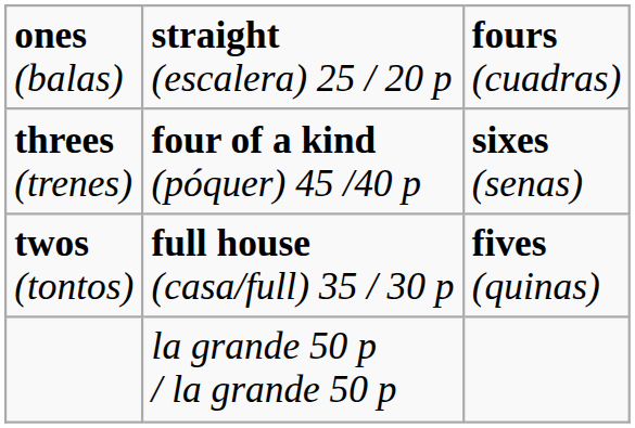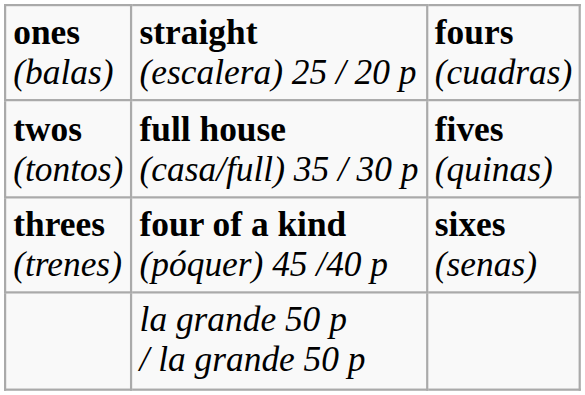 <table class="wikitable">
 <tr>
 <td><strong>ones</strong> <br><em>(balas)</em></td>
 <td><strong>straight</strong><br><em>(escalera) 25 / 20 p</em></td>
 <td><strong>fours</strong> <br><em>(cuadras)</em></td>
 </tr>
 <tr>
+<td><strong>twos</strong> <br><em>(tontos)</em></td>
+<td><strong>full house</strong><br><em>(casa/full) 35 / 30 p</em></td>
+<td><strong>fives</strong> <br><em>(quinas)</em></td>
+</tr>
+<tr>
 <td><strong>threes</strong> <br><em>(trenes)</em></td>
 <td><strong>four of a kind</strong><br><em>(póquer) 45 /40 p</em></td>
 <td><strong>sixes</strong> <br><em>(senas)</em></td>
-</tr>
-<tr>
-<td><strong>twos</strong> <br><em>(tontos)</em></td>
-<td><strong>full house</strong><br><em>(casa/full) 35 / 30 p</em></td>
-<td><strong>fives</strong> <br><em>(quinas)</em></td>
 </tr>
 <tr>
 <td></td>
 <td><em>la grande 50 p</em><br><em>/ la grande 50 p</em></td>
 <td></td>
 </tr>
 </table>
